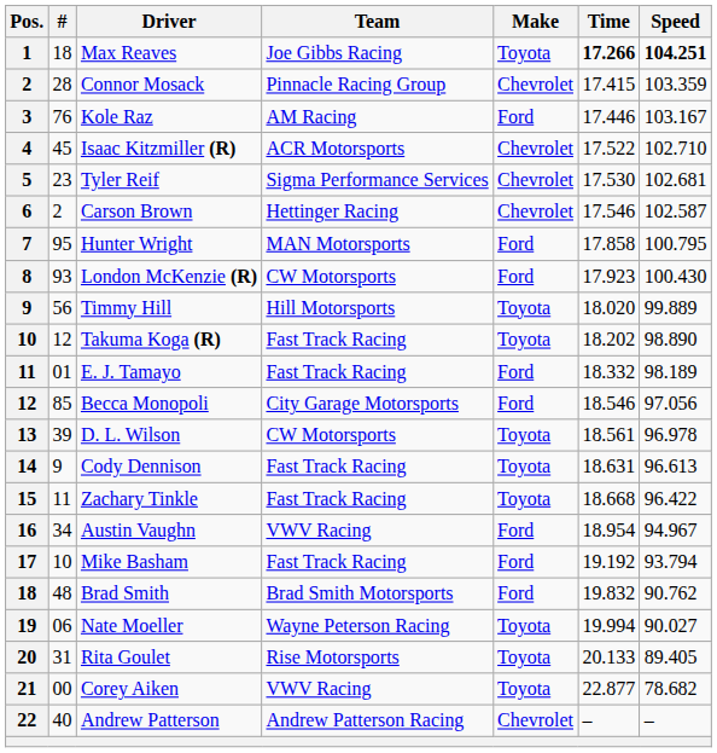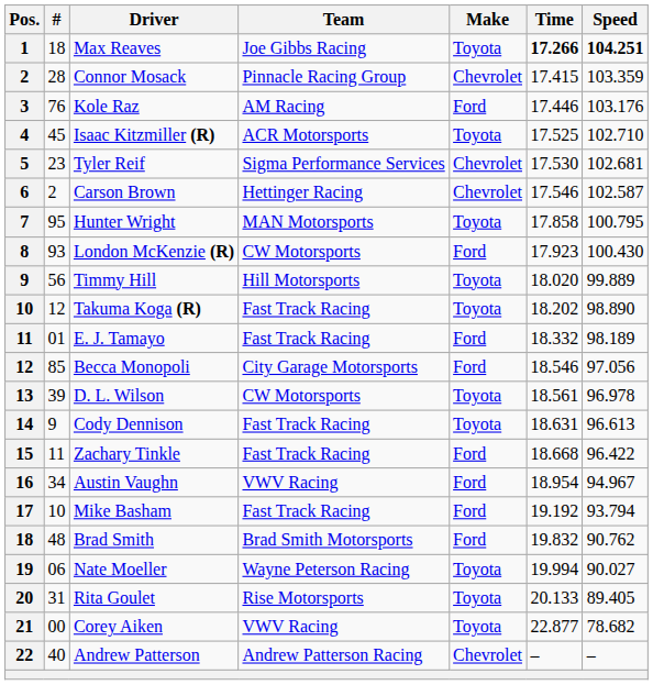 <table class="wikitable" style="font-size:95%">
 <tr>
 <th>Pos.</th>
 <th>#</th>
 <th>Driver</th>
 <th>Team</th>
 <th>Make</th>
 <th>Time</th>
 <th>Speed</th>
 </tr>
 <tr>
 <th>1</th>
 <td>18</td>
 <td><a href='#'>Max Reaves</a></td>
 <td><a href='#'>Joe Gibbs Racing</a></td>
 <td><a href='#'>Toyota</a></td>
 <td><strong>17.266</strong></td>
 <td><strong>104.251</strong></td>
 </tr>
 <tr>
 <th>2</th>
 <td>28</td>
 <td><a href='#'>Connor Mosack</a></td>
 <td><a href='#'>Pinnacle Racing Group</a></td>
 <td><a href='#'>Chevrolet</a></td>
 <td>17.415</td>
 <td>103.359</td>
 </tr>
 <tr>
 <th>3</th>
 <td>76</td>
 <td><a href='#'>Kole Raz</a></td>
 <td><a href='#'>AM Racing</a></td>
 <td><a href='#'>Ford</a></td>
 <td>17.446</td>
-<td>103.167</td>
+<td>103.176</td>
 </tr>
 <tr>
 <th>4</th>
 <td>45</td>
 <td><a href='#'>Isaac Kitzmiller</a> <strong>(R)</strong></td>
 <td><a href='#'>ACR Motorsports</a></td>
-<td><a href='#'>Chevrolet</a></td>
-<td>17.522</td>
+<td><a href='#'>Toyota</a></td>
+<td>17.525</td>
 <td>102.710</td>
 </tr>
 <tr>
 <th>5</th>
 <td>23</td>
 <td><a href='#'>Tyler Reif</a></td>
 <td><a href='#'>Sigma Performance Services</a></td>
 <td><a href='#'>Chevrolet</a></td>
 <td>17.530</td>
 <td>102.681</td>
 </tr>
 <tr>
 <th>6</th>
 <td>2</td>
 <td><a href='#'>Carson Brown</a></td>
 <td><a href='#'>Hettinger Racing</a></td>
 <td><a href='#'>Chevrolet</a></td>
 <td>17.546</td>
 <td>102.587</td>
 </tr>
 <tr>
 <th>7</th>
 <td>95</td>
 <td><a href='#'>Hunter Wright</a></td>
 <td><a href='#'>MAN Motorsports</a></td>
-<td><a href='#'>Ford</a></td>
+<td><a href='#'>Toyota</a></td>
 <td>17.858</td>
 <td>100.795</td>
 </tr>
 <tr>
 <th>8</th>
 <td>93</td>
 <td><a href='#'>London McKenzie</a> <strong>(R)</strong></td>
 <td><a href='#'>CW Motorsports</a></td>
 <td><a href='#'>Ford</a></td>
 <td>17.923</td>
 <td>100.430</td>
 </tr>
 <tr>
 <th>9</th>
 <td>56</td>
 <td><a href='#'>Timmy Hill</a></td>
 <td><a href='#'>Hill Motorsports</a></td>
 <td><a href='#'>Toyota</a></td>
 <td>18.020</td>
 <td>99.889</td>
 </tr>
 <tr>
 <th>10</th>
 <td>12</td>
 <td><a href='#'>Takuma Koga</a> <strong>(R)</strong></td>
 <td><a href='#'>Fast Track Racing</a></td>
 <td><a href='#'>Toyota</a></td>
 <td>18.202</td>
 <td>98.890</td>
 </tr>
 <tr>
 <th>11</th>
 <td>01</td>
 <td><a href='#'>E. J. Tamayo</a></td>
 <td><a href='#'>Fast Track Racing</a></td>
 <td><a href='#'>Ford</a></td>
 <td>18.332</td>
 <td>98.189</td>
 </tr>
 <tr>
 <th>12</th>
 <td>85</td>
 <td><a href='#'>Becca Monopoli</a></td>
 <td><a href='#'>City Garage Motorsports</a></td>
 <td><a href='#'>Ford</a></td>
 <td>18.546</td>
 <td>97.056</td>
 </tr>
 <tr>
 <th>13</th>
 <td>39</td>
 <td><a href='#'>D. L. Wilson</a></td>
 <td><a href='#'>CW Motorsports</a></td>
 <td><a href='#'>Toyota</a></td>
 <td>18.561</td>
 <td>96.978</td>
 </tr>
 <tr>
 <th>14</th>
 <td>9</td>
 <td><a href='#'>Cody Dennison</a></td>
 <td><a href='#'>Fast Track Racing</a></td>
 <td><a href='#'>Toyota</a></td>
 <td>18.631</td>
 <td>96.613</td>
 </tr>
 <tr>
 <th>15</th>
 <td>11</td>
 <td><a href='#'>Zachary Tinkle</a></td>
 <td><a href='#'>Fast Track Racing</a></td>
-<td><a href='#'>Toyota</a></td>
+<td><a href='#'>Ford</a></td>
 <td>18.668</td>
 <td>96.422</td>
 </tr>
 <tr>
 <th>16</th>
 <td>34</td>
 <td><a href='#'>Austin Vaughn</a></td>
 <td><a href='#'>VWV Racing</a></td>
 <td><a href='#'>Ford</a></td>
 <td>18.954</td>
 <td>94.967</td>
 </tr>
 <tr>
 <th>17</th>
 <td>10</td>
 <td><a href='#'>Mike Basham</a></td>
 <td><a href='#'>Fast Track Racing</a></td>
 <td><a href='#'>Ford</a></td>
 <td>19.192</td>
 <td>93.794</td>
 </tr>
 <tr>
 <th>18</th>
 <td>48</td>
 <td><a href='#'>Brad Smith</a></td>
 <td><a href='#'>Brad Smith Motorsports</a></td>
 <td><a href='#'>Ford</a></td>
 <td>19.832</td>
 <td>90.762</td>
 </tr>
 <tr>
 <th>19</th>
 <td>06</td>
 <td><a href='#'>Nate Moeller</a></td>
 <td><a href='#'>Wayne Peterson Racing</a></td>
 <td><a href='#'>Toyota</a></td>
 <td>19.994</td>
 <td>90.027</td>
 </tr>
 <tr>
 <th>20</th>
 <td>31</td>
 <td><a href='#'>Rita Goulet</a></td>
 <td><a href='#'>Rise Motorsports</a></td>
 <td><a href='#'>Toyota</a></td>
 <td>20.133</td>
 <td>89.405</td>
 </tr>
 <tr>
 <th>21</th>
 <td>00</td>
 <td><a href='#'>Corey Aiken</a></td>
 <td><a href='#'>VWV Racing</a></td>
 <td><a href='#'>Toyota</a></td>
 <td>22.877</td>
 <td>78.682</td>
 </tr>
 <tr>
 <th>22</th>
 <td>40</td>
 <td><a href='#'>Andrew Patterson</a></td>
 <td><a href='#'>Andrew Patterson Racing</a></td>
 <td><a href='#'>Chevrolet</a></td>
 <td>–</td>
 <td>–</td>
 </tr>
 <tr>
 <th colspan="7"></th>
 </tr>
 </table>
